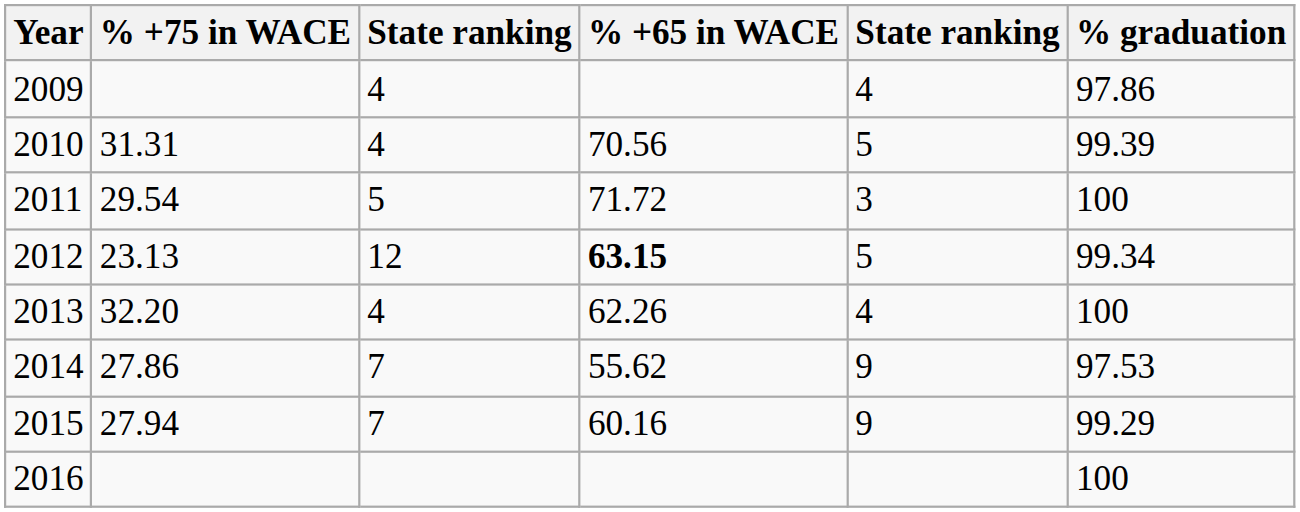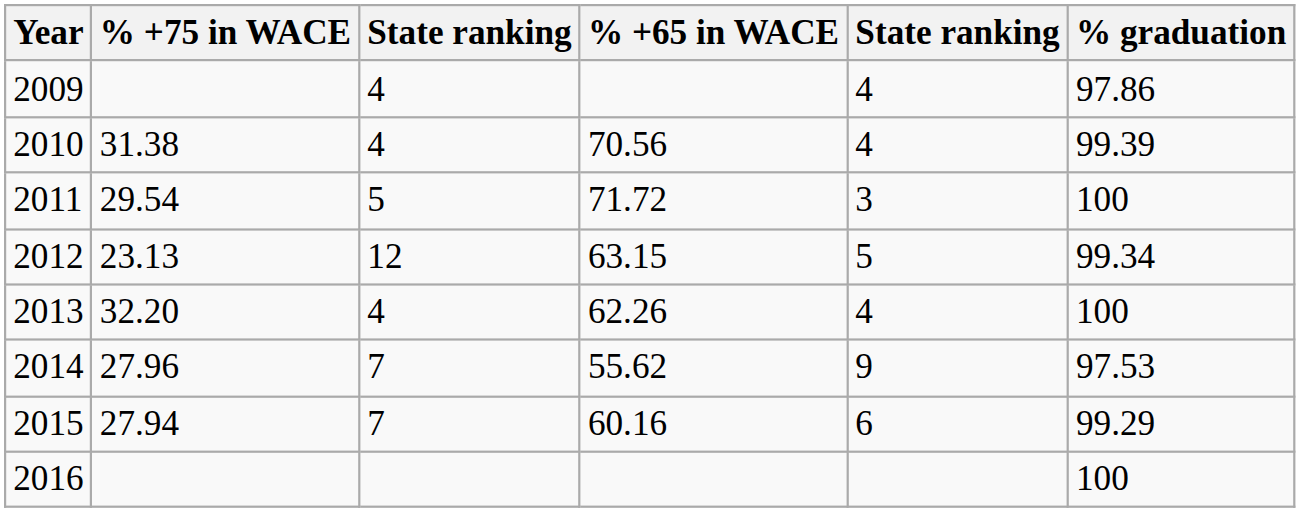 <table class="wikitable sortable">
 <tr>
 <th>Year</th>
 <th>% +75 in WACE</th>
 <th>State ranking</th>
 <th>% +65 in WACE</th>
 <th>State ranking</th>
 <th>% graduation</th>
 </tr>
 <tr>
 <td>2009</td>
 <td></td>
 <td>4</td>
 <td></td>
 <td>4</td>
 <td>97.86</td>
 </tr>
 <tr>
 <td>2010</td>
-<td>31.31</td>
+<td>31.38</td>
 <td>4</td>
 <td>70.56</td>
-<td>5</td>
+<td>4</td>
 <td>99.39</td>
 </tr>
 <tr>
 <td>2011</td>
 <td>29.54</td>
 <td>5</td>
 <td>71.72</td>
 <td>3</td>
 <td>100</td>
 </tr>
 <tr>
 <td>2012</td>
 <td>23.13</td>
 <td>12</td>
-<td><strong>63.15</strong></td>
+<td>63.15</td>
 <td>5</td>
 <td>99.34</td>
 </tr>
 <tr>
 <td>2013</td>
 <td>32.20</td>
 <td>4</td>
 <td>62.26</td>
 <td>4</td>
 <td>100</td>
 </tr>
 <tr>
 <td>2014</td>
-<td>27.86</td>
+<td>27.96</td>
 <td>7</td>
 <td>55.62</td>
 <td>9</td>
 <td>97.53</td>
 </tr>
 <tr>
 <td>2015</td>
 <td>27.94</td>
 <td>7</td>
 <td>60.16</td>
-<td>9</td>
+<td>6</td>
 <td>99.29</td>
 </tr>
 <tr>
 <td>2016</td>
 <td></td>
 <td></td>
 <td></td>
 <td></td>
 <td>100</td>
 </tr>
 </table>
